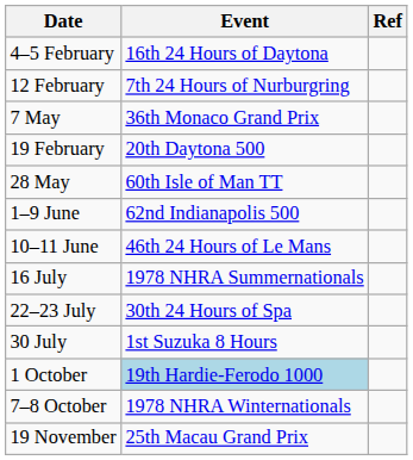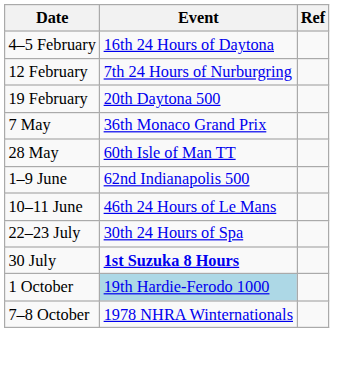 <table class="wikitable" style="font-size: 85%">
 <tr>
 <th>Date</th>
 <th>Event</th>
 <th>Ref</th>
 </tr>
 <tr>
 <td>4–5 February</td>
 <td><a href='#'>16th 24 Hours of Daytona</a></td>
 <td></td>
 </tr>
 <tr>
 <td>12 February</td>
 <td><a href='#'>7th 24 Hours of Nurburgring</a></td>
 <td></td>
 </tr>
 <tr>
-<td>7 May</td>
-<td><a href='#'>36th Monaco Grand Prix</a></td>
+<td>19 February</td>
+<td><a href='#'>20th Daytona 500</a></td>
 <td></td>
 </tr>
 <tr>
-<td>19 February</td>
-<td><a href='#'>20th Daytona 500</a></td>
+<td>7 May</td>
+<td><a href='#'>36th Monaco Grand Prix</a></td>
 <td></td>
 </tr>
 <tr>
 <td>28 May</td>
 <td><a href='#'>60th Isle of Man TT</a></td>
 <td></td>
 </tr>
 <tr>
 <td>1–9 June</td>
 <td><a href='#'>62nd Indianapolis 500</a></td>
 <td></td>
 </tr>
 <tr>
 <td>10–11 June</td>
 <td><a href='#'>46th 24 Hours of Le Mans</a></td>
 <td></td>
 </tr>
 <tr>
-<td>16 July</td>
-<td><a href='#'>1978 NHRA Summernationals</a></td>
-<td></td>
-</tr>
-<tr>
 <td>22–23 July</td>
 <td><a href='#'>30th 24 Hours of Spa</a></td>
 <td></td>
 </tr>
 <tr>
 <td>30 July</td>
-<td><a href='#'>1st Suzuka 8 Hours</a></td>
+<td><strong><a href='#'>1st Suzuka 8 Hours</a></strong></td>
 <td></td>
 </tr>
 <tr>
 <td>1 October</td>
 <td style="background: lightblue;"><a href='#'>19th Hardie-Ferodo 1000</a></td>
 <td></td>
 </tr>
 <tr>
 <td>7–8 October</td>
 <td><a href='#'>1978 NHRA Winternationals</a></td>
 <td></td>
 </tr>
-<tr>
-<td>19 November</td>
-<td><a href='#'>25th Macau Grand Prix</a></td>
-<td></td>
-</tr>
 </table>
